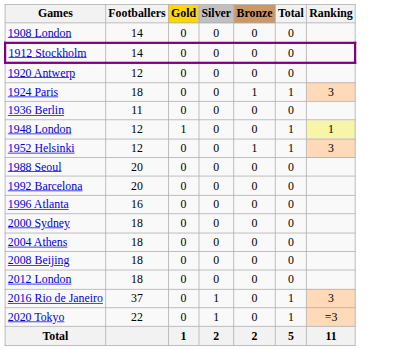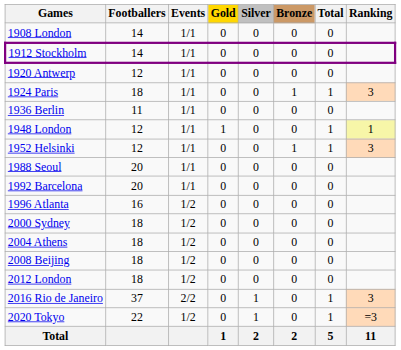 <table class="wikitable sortable" style="text-align:center">
 <tr>
 <th>Games</th>
 <th>Footballers</th>
+<th>Events</th>
 <th style="background-color:gold;">Gold</th>
 <th style="background-color:silver;">Silver</th>
 <th style="background-color:#c96;">Bronze</th>
 <th>Total</th>
 <th>Ranking</th>
 </tr>
 <tr>
 <td align=left><a href='#'>1908 London</a></td>
 <td>14</td>
+<td>1/1</td>
 <td>0</td>
 <td>0</td>
 <td>0</td>
 <td>0</td>
 <td></td>
 </tr>
 <tr align=center style="border: 3px solid purple">
 <td align=left><a href='#'>1912 Stockholm</a></td>
 <td>14</td>
+<td>1/1</td>
 <td>0</td>
 <td>0</td>
 <td>0</td>
 <td>0</td>
 <td></td>
 </tr>
 <tr>
 <td align=left><a href='#'>1920 Antwerp</a></td>
 <td>12</td>
+<td>1/1</td>
 <td>0</td>
 <td>0</td>
 <td>0</td>
 <td>0</td>
 <td></td>
 </tr>
 <tr>
 <td align=left><a href='#'>1924 Paris</a></td>
 <td>18</td>
+<td>1/1</td>
 <td>0</td>
 <td>0</td>
 <td>1</td>
 <td>1</td>
 <td bgcolor=ffdab9>3</td>
 </tr>
 <tr>
 <td align=left><a href='#'>1936 Berlin</a></td>
 <td>11</td>
+<td>1/1</td>
 <td>0</td>
 <td>0</td>
 <td>0</td>
 <td>0</td>
 <td></td>
 </tr>
 <tr>
 <td align=left><a href='#'>1948 London</a></td>
 <td>12</td>
+<td>1/1</td>
 <td>1</td>
 <td>0</td>
 <td>0</td>
 <td>1</td>
 <td bgcolor=F7F6A8>1</td>
 </tr>
 <tr>
 <td align=left><a href='#'>1952 Helsinki</a></td>
 <td>12</td>
+<td>1/1</td>
 <td>0</td>
 <td>0</td>
 <td>1</td>
 <td>1</td>
 <td bgcolor=ffdab9>3</td>
 </tr>
 <tr>
 <td align=left><a href='#'>1988 Seoul</a></td>
 <td>20</td>
+<td>1/1</td>
 <td>0</td>
 <td>0</td>
 <td>0</td>
 <td>0</td>
 <td></td>
 </tr>
 <tr>
 <td align=left><a href='#'>1992 Barcelona</a></td>
 <td>20</td>
+<td>1/1</td>
 <td>0</td>
 <td>0</td>
 <td>0</td>
 <td>0</td>
 <td></td>
 </tr>
 <tr>
 <td align=left><a href='#'>1996 Atlanta</a></td>
 <td>16</td>
+<td>1/2</td>
 <td>0</td>
 <td>0</td>
 <td>0</td>
 <td>0</td>
 <td></td>
 </tr>
 <tr>
 <td align=left><a href='#'>2000 Sydney</a></td>
 <td>18</td>
+<td>1/2</td>
 <td>0</td>
 <td>0</td>
 <td>0</td>
 <td>0</td>
 <td></td>
 </tr>
 <tr>
 <td align=left><a href='#'>2004 Athens</a></td>
 <td>18</td>
+<td>1/2</td>
 <td>0</td>
 <td>0</td>
 <td>0</td>
 <td>0</td>
 <td></td>
 </tr>
 <tr>
 <td align=left><a href='#'>2008 Beijing</a></td>
 <td>18</td>
+<td>1/2</td>
 <td>0</td>
 <td>0</td>
 <td>0</td>
 <td>0</td>
 <td></td>
 </tr>
 <tr>
 <td align=left><a href='#'>2012 London</a></td>
 <td>18</td>
+<td>1/2</td>
 <td>0</td>
 <td>0</td>
 <td>0</td>
 <td>0</td>
 <td></td>
 </tr>
 <tr>
 <td align=left><a href='#'>2016 Rio de Janeiro</a></td>
 <td>37</td>
+<td>2/2</td>
 <td>0</td>
 <td>1</td>
 <td>0</td>
 <td>1</td>
 <td bgcolor=ffdab9>3</td>
 </tr>
 <tr>
 <td align=left><a href='#'>2020 Tokyo</a></td>
 <td>22</td>
+<td>1/2</td>
 <td>0</td>
 <td>1</td>
 <td>0</td>
 <td>1</td>
 <td bgcolor=ffdab9>=3</td>
 </tr>
 <tr>
 <th>Total</th>
 <th></th>
+<th></th>
 <th>1</th>
 <th>2</th>
 <th>2</th>
 <th>5</th>
 <th>11</th>
 </tr>
 </table>
